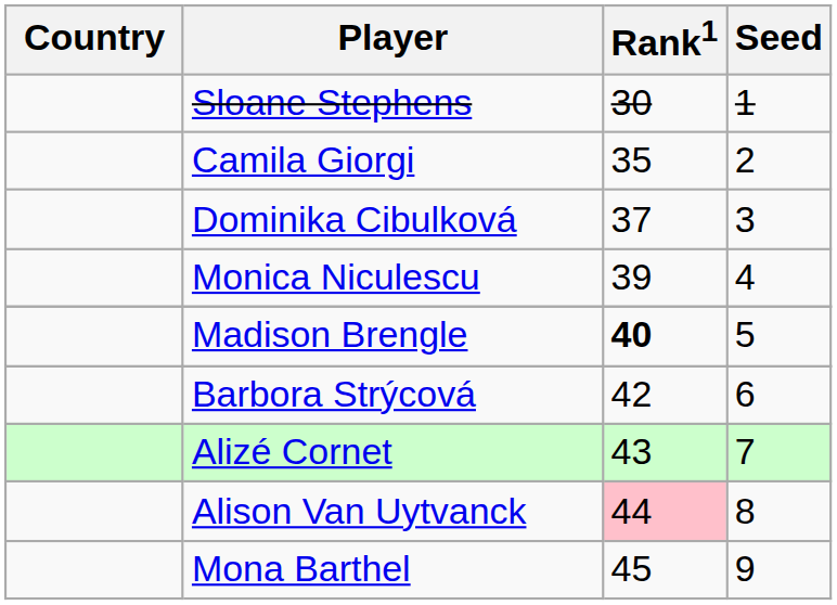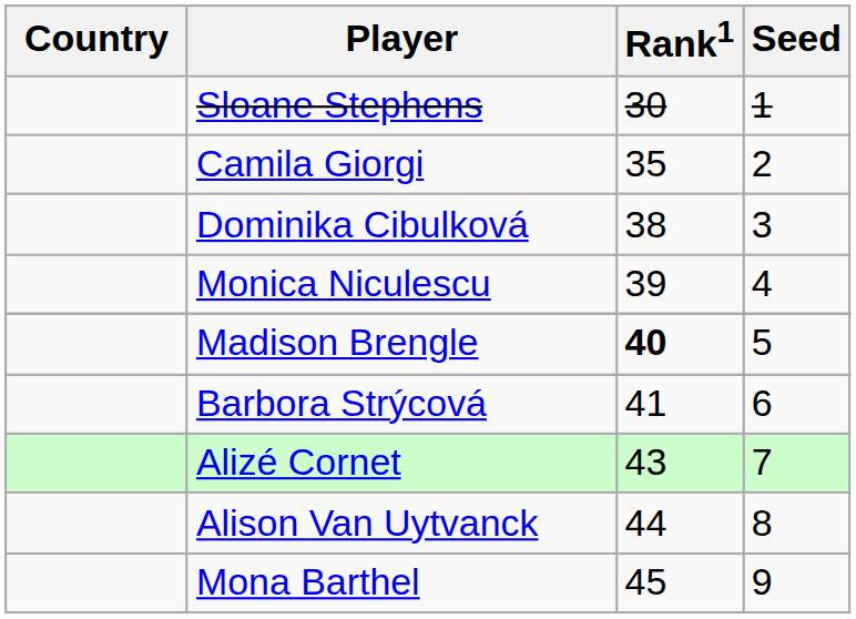 <table class="sortable wikitable">
 <tr>
 <th width="70">Country</th>
 <th width="175">Player</th>
 <th>Rank<sup>1</sup></th>
 <th>Seed</th>
 </tr>
 <tr>
 <td><s></s></td>
 <td><s><a href='#'>Sloane Stephens</a></s></td>
 <td><s>30</s></td>
 <td><s>1</s></td>
 </tr>
 <tr>
 <td></td>
 <td><a href='#'>Camila Giorgi</a></td>
 <td>35</td>
 <td>2</td>
 </tr>
 <tr>
 <td></td>
 <td><a href='#'>Dominika Cibulková</a></td>
-<td>37</td>
+<td>38</td>
 <td>3</td>
 </tr>
 <tr>
 <td></td>
 <td><a href='#'>Monica Niculescu</a></td>
 <td>39</td>
 <td>4</td>
 </tr>
 <tr>
 </tr>
 <tr>
 <td></td>
 <td><a href='#'>Madison Brengle</a></td>
 <td><strong>40</strong></td>
 <td>5</td>
 </tr>
 <tr>
 </tr>
 <tr>
 <td></td>
 <td><a href='#'>Barbora Strýcová</a></td>
-<td>42</td>
+<td>41</td>
 <td>6</td>
 </tr>
 <tr style="background:#cfc;">
 <td></td>
 <td><a href='#'>Alizé Cornet</a></td>
 <td>43</td>
 <td>7</td>
 </tr>
 <tr>
 <td></td>
 <td><a href='#'>Alison Van Uytvanck</a></td>
-<td style="background: pink;">44</td>
+<td>44</td>
 <td>8</td>
 </tr>
 <tr>
 <td></td>
 <td><a href='#'>Mona Barthel</a></td>
 <td>45</td>
 <td>9</td>
 </tr>
 </table>
